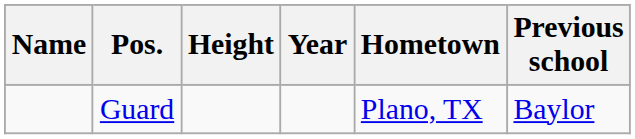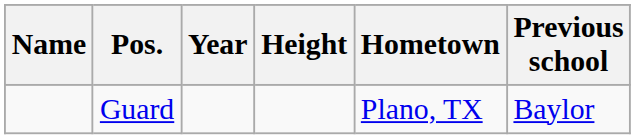 <table class="wikitable sortable" border="1">
 <tr>
 <th>Name</th>
 <th>Pos.</th>
+<th>Year</th>
 <th>Height</th>
-<th>Year</th>
 <th>Hometown</th>
 <th class="unsortable">Previous<br>school</th>
 </tr>
 <tr>
 <td></td>
 <td><a href='#'>Guard</a></td>
 <td></td>
 <td></td>
 <td><a href='#'>Plano, TX</a></td>
 <td \}><a href='#'>Baylor</a></td>
 </tr>
 </table>
